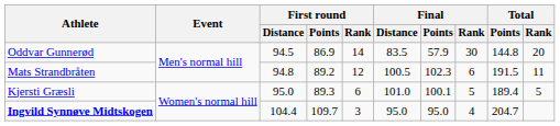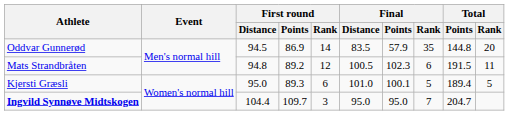 <table class="wikitable" style="font-size:90%">
 <tr>
 <th rowspan=2>Athlete</th>
 <th rowspan=2>Event</th>
 <th colspan=3>First round</th>
 <th colspan=3>Final</th>
 <th colspan=2>Total</th>
 </tr>
 <tr style="font-size:95%">
 <th>Distance</th>
 <th>Points</th>
 <th>Rank</th>
 <th>Distance</th>
 <th>Points</th>
 <th>Rank</th>
 <th>Points</th>
 <th>Rank</th>
 </tr>
 <tr align=center>
 <td align=left><a href='#'>Oddvar Gunnerød</a></td>
 <td align=left rowspan=2><a href='#'>Men's normal hill</a></td>
 <td>94.5</td>
 <td>86.9</td>
 <td>14</td>
 <td>83.5</td>
 <td>57.9</td>
-<td>30</td>
+<td>35</td>
 <td>144.8</td>
 <td>20</td>
 </tr>
 <tr align=center>
 <td align=left><a href='#'>Mats Strandbråten</a></td>
 <td>94.8</td>
 <td>89.2</td>
 <td>12</td>
 <td>100.5</td>
 <td>102.3</td>
 <td>6</td>
 <td>191.5</td>
 <td>11</td>
 </tr>
 <tr align=center>
 <td align=left><a href='#'>Kjersti Græsli</a></td>
 <td align=left rowspan=2><a href='#'>Women's normal hill</a></td>
 <td>95.0</td>
 <td>89.3</td>
 <td>6</td>
 <td>101.0</td>
 <td>100.1</td>
 <td>5</td>
 <td>189.4</td>
 <td>5</td>
 </tr>
 <tr align=center>
 <td align=left><strong><a href='#'>Ingvild Synnøve Midtskogen</a></strong></td>
 <td>104.4</td>
 <td>109.7</td>
 <td>3</td>
 <td>95.0</td>
 <td>95.0</td>
-<td>4</td>
+<td>7</td>
 <td>204.7</td>
 <td></td>
 </tr>
 </table>
